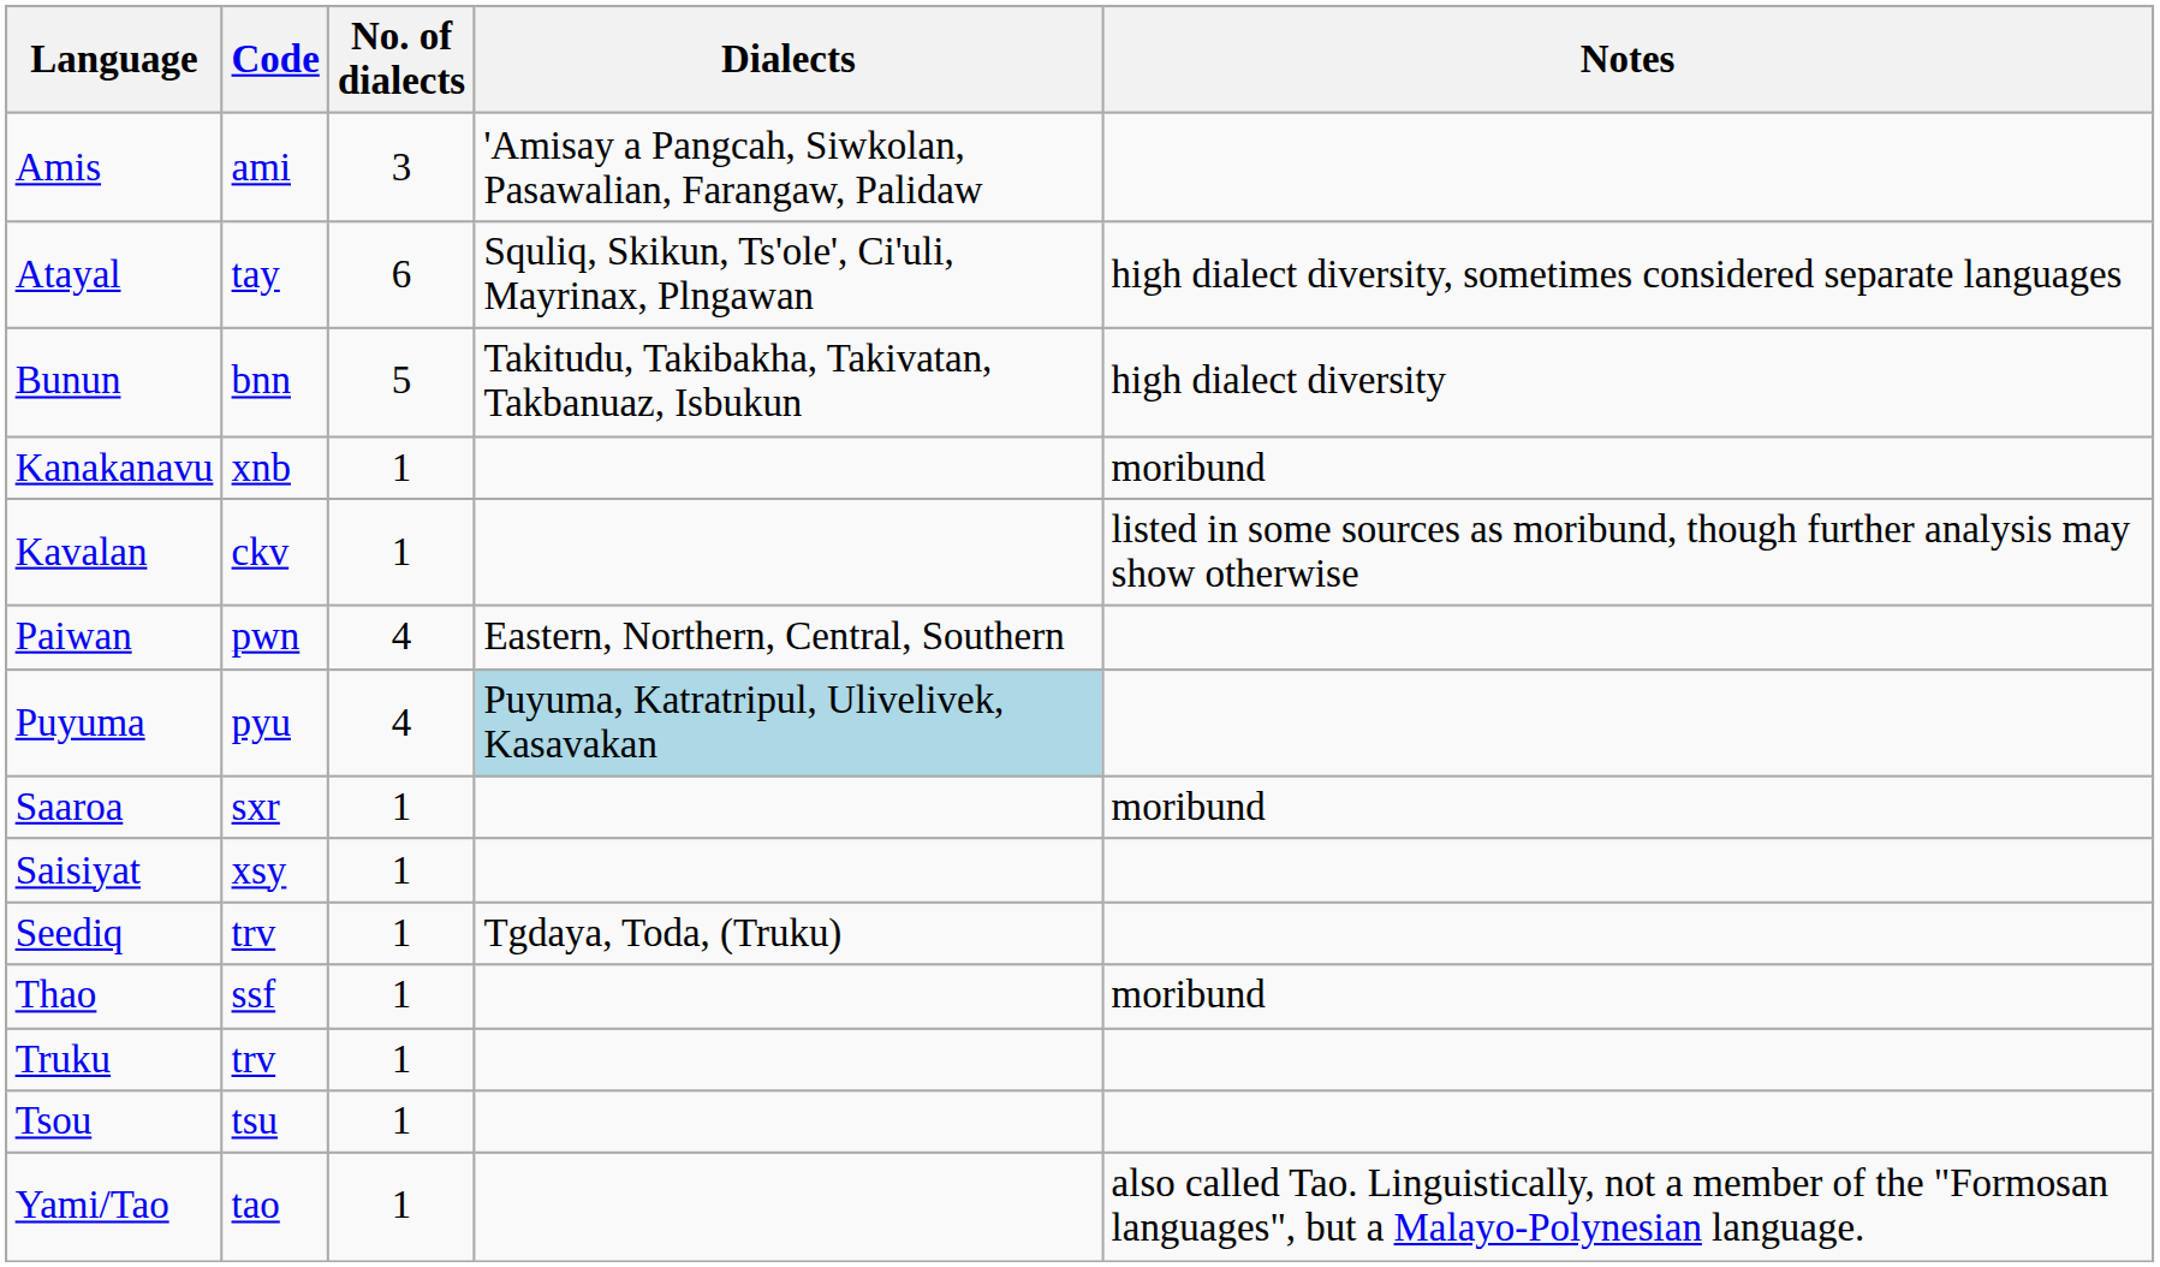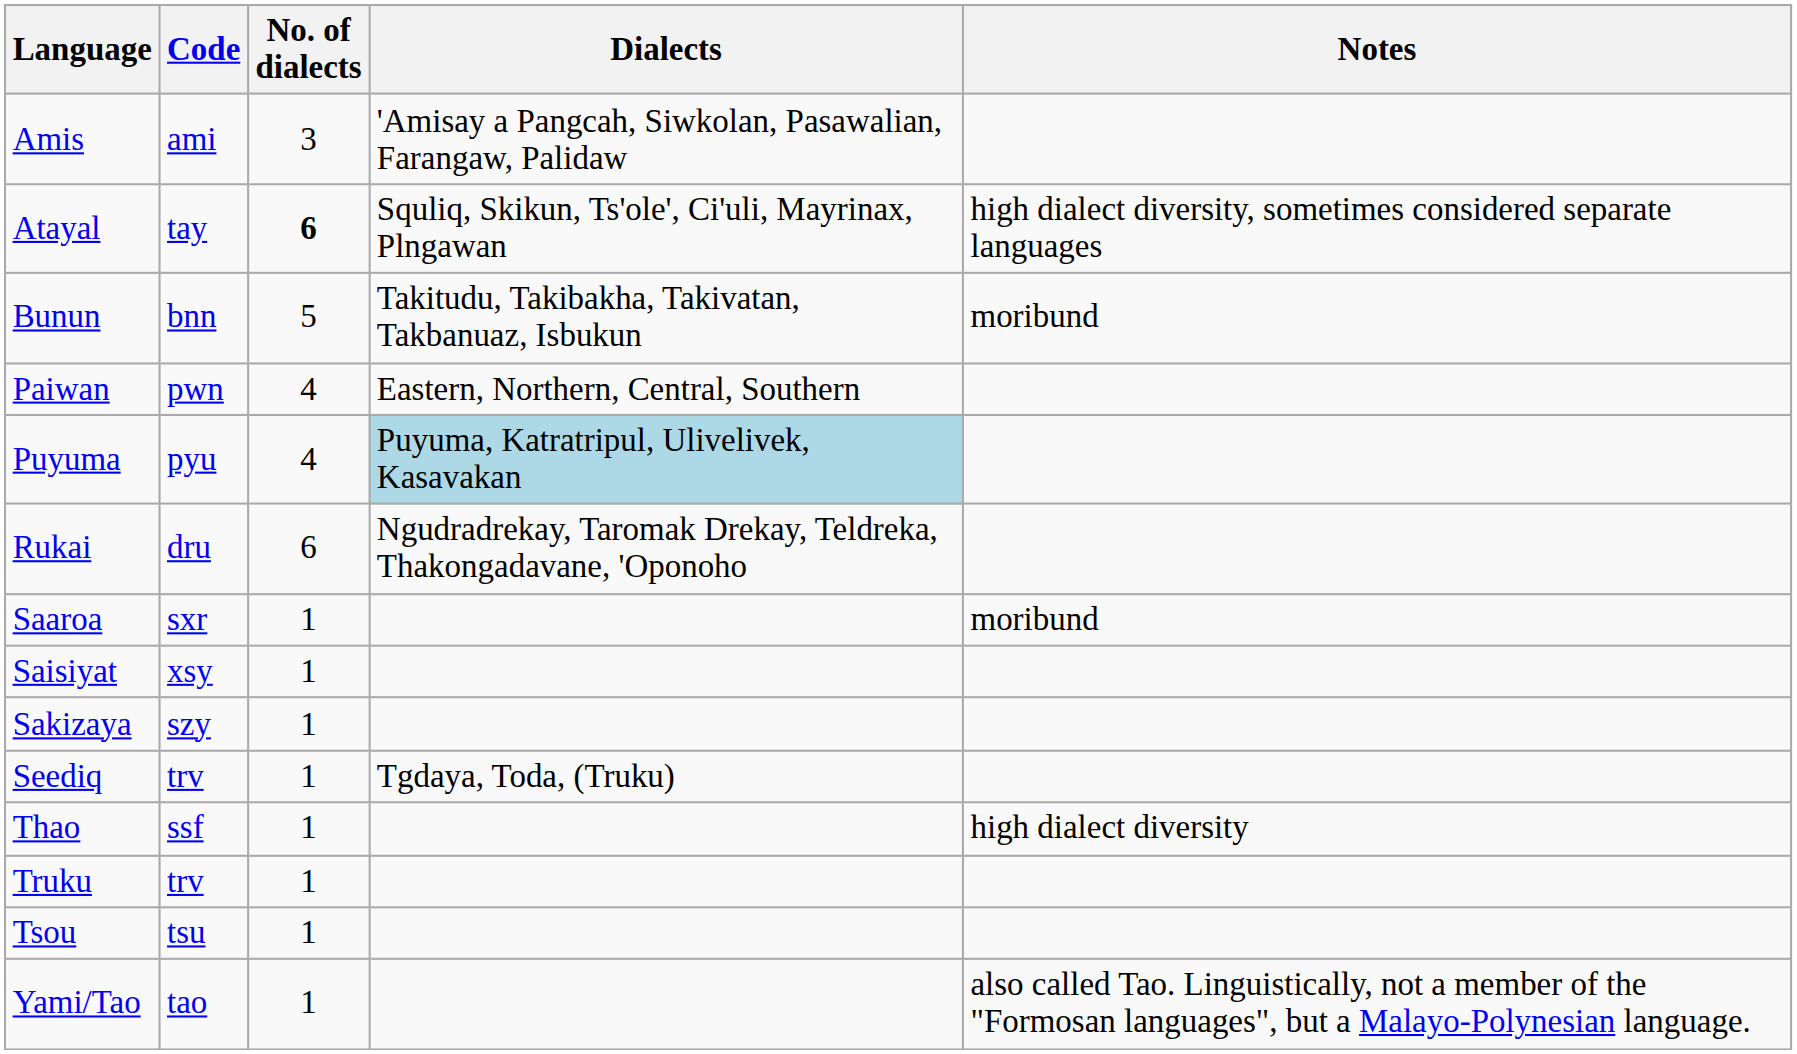 <table class="wikitable sortable">
 <tr>
 <th>Language</th>
 <th><a href='#'>Code</a></th>
 <th>No. of<br>dialects</th>
 <th>Dialects</th>
 <th>Notes</th>
 </tr>
 <tr>
 <td><a href='#'>Amis</a></td>
 <td><a href='#'>ami</a></td>
 <td align=center>3</td>
 <td>'Amisay a Pangcah, Siwkolan, Pasawalian, Farangaw, Palidaw</td>
 <td></td>
 </tr>
 <tr>
 <td><a href='#'>Atayal</a></td>
 <td><a href='#'>tay</a></td>
-<td align=center>6</td>
+<td align=center><strong>6</strong></td>
 <td>Squliq, Skikun, Ts'ole', Ci'uli, Mayrinax, Plngawan</td>
 <td>high dialect diversity, sometimes considered separate languages</td>
 </tr>
 <tr>
 <td><a href='#'>Bunun</a></td>
 <td><a href='#'>bnn</a></td>
 <td align=center>5</td>
 <td>Takitudu, Takibakha, Takivatan, Takbanuaz, Isbukun</td>
-<td>high dialect diversity</td>
-</tr>
-<tr>
-<td><a href='#'>Kanakanavu</a></td>
-<td><a href='#'>xnb</a></td>
-<td align=center>1</td>
-<td></td>
 <td>moribund</td>
-</tr>
-<tr>
-<td><a href='#'>Kavalan</a></td>
-<td><a href='#'>ckv</a></td>
-<td align=center>1</td>
-<td></td>
-<td>listed in some sources as moribund, though further analysis may show otherwise</td>
 </tr>
 <tr>
 <td><a href='#'>Paiwan</a></td>
 <td><a href='#'>pwn</a></td>
 <td align=center>4</td>
 <td>Eastern, Northern, Central, Southern</td>
 <td></td>
 </tr>
 <tr>
 <td><a href='#'>Puyuma</a></td>
 <td><a href='#'>pyu</a></td>
 <td align=center>4</td>
 <td style="background: lightblue;">Puyuma, Katratripul, Ulivelivek, Kasavakan</td>
+<td></td>
+</tr>
+<tr>
+<td><a href='#'>Rukai</a></td>
+<td><a href='#'>dru</a></td>
+<td align=center>6</td>
+<td>Ngudradrekay, Taromak Drekay, Teldreka, Thakongadavane, 'Oponoho</td>
 <td></td>
 </tr>
 <tr>
 <td><a href='#'>Saaroa</a></td>
 <td><a href='#'>sxr</a></td>
 <td align=center>1</td>
 <td></td>
 <td>moribund</td>
 </tr>
 <tr>
 <td><a href='#'>Saisiyat</a></td>
 <td><a href='#'>xsy</a></td>
 <td align=center>1</td>
 <td></td>
 <td></td>
 </tr>
 <tr>
+<td><a href='#'>Sakizaya</a></td>
+<td><a href='#'>szy</a></td>
+<td align=center>1</td>
+<td></td>
+<td></td>
+</tr>
+<tr>
 <td><a href='#'>Seediq</a></td>
 <td><a href='#'>trv</a></td>
 <td align=center>1</td>
 <td>Tgdaya, Toda, (Truku)</td>
 <td></td>
 </tr>
 <tr>
 <td><a href='#'>Thao</a></td>
 <td><a href='#'>ssf</a></td>
 <td align=center>1</td>
 <td></td>
-<td>moribund</td>
+<td>high dialect diversity</td>
 </tr>
 <tr>
 <td><a href='#'>Truku</a></td>
 <td><a href='#'>trv</a></td>
 <td align=center>1</td>
 <td></td>
 <td></td>
 </tr>
 <tr>
 <td><a href='#'>Tsou</a></td>
 <td><a href='#'>tsu</a></td>
 <td align=center>1</td>
 <td></td>
 <td></td>
 </tr>
 <tr>
 <td><a href='#'>Yami/Tao</a></td>
 <td><a href='#'>tao</a></td>
 <td align=center>1</td>
 <td></td>
 <td>also called Tao. Linguistically, not a member of the "Formosan languages", but a <a href='#'>Malayo-Polynesian</a> language.</td>
 </tr>
 </table>
